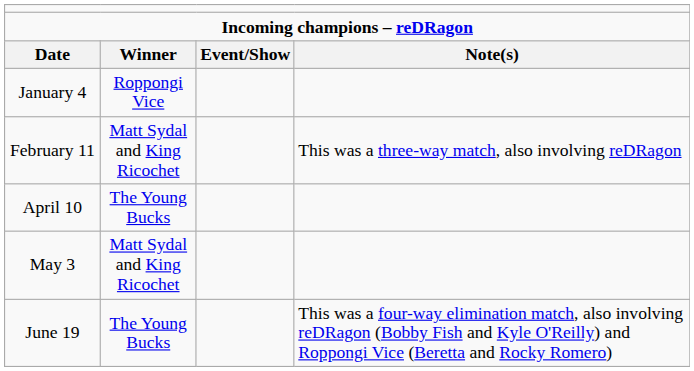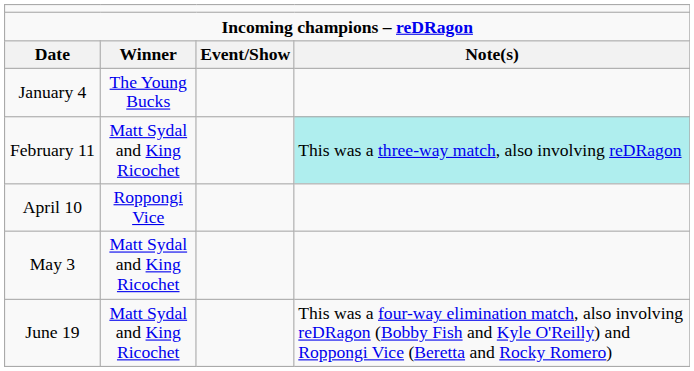 <table class="wikitable" style="text-align:center; width:100%;">
 <tr>
 <td colspan="5"></td>
 </tr>
 <tr>
 <td colspan="5"><strong>Incoming champions – <a href='#'>reDRagon</a> </strong></td>
 </tr>
 <tr>
 <th width=14%>Date</th>
 <th width=14%>Winner</th>
 <th width=14%>Event/Show</th>
 <th width=58%>Note(s)</th>
 </tr>
 <tr>
 <td>January 4</td>
-<td><a href='#'>Roppongi Vice</a><br></td>
+<td><a href='#'>The Young Bucks</a><br></td>
 <td></td>
 <td align=left></td>
 </tr>
 <tr>
 <td>February 11</td>
 <td><a href='#'>Matt Sydal</a> and <a href='#'>King Ricochet</a></td>
 <td></td>
-<td align=left>This was a <a href='#'>three-way match</a>, also involving <a href='#'>reDRagon</a></td>
+<td align=left style="background: paleturquoise;">This was a <a href='#'>three-way match</a>, also involving <a href='#'>reDRagon</a></td>
 </tr>
 <tr>
 <td>April 10</td>
-<td><a href='#'>The Young Bucks</a><br></td>
+<td><a href='#'>Roppongi Vice</a><br></td>
 <td></td>
 <td align=left></td>
 </tr>
 <tr>
 <td>May 3</td>
 <td><a href='#'>Matt Sydal</a> and <a href='#'>King Ricochet</a></td>
 <td></td>
 <td align=left></td>
 </tr>
 <tr>
 <td>June 19</td>
-<td><a href='#'>The Young Bucks</a><br></td>
+<td><a href='#'>Matt Sydal</a> and <a href='#'>King Ricochet</a></td>
 <td></td>
 <td align=left>This was a <a href='#'>four-way elimination match</a>, also involving <a href='#'>reDRagon</a> (<a href='#'>Bobby Fish</a> and <a href='#'>Kyle O'Reilly</a>) and <a href='#'>Roppongi Vice</a> (<a href='#'>Beretta</a> and <a href='#'>Rocky Romero</a>)</td>
 </tr>
 </table>
